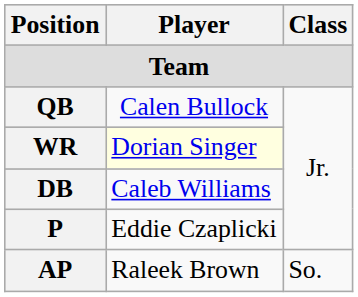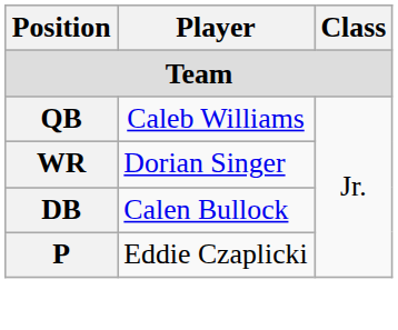 <table class="wikitable">
 <tr>
 <th>Position</th>
 <th>Player</th>
 <th>Class</th>
 </tr>
 <tr>
 <td colspan="3" style="text-align:center; background:#ddd;"><strong>Team</strong></td>
 </tr>
 <tr style="text-align:center;">
 <th rowspan="1">QB</th>
-<td><a href='#'>Calen Bullock</a></td>
+<td><a href='#'>Caleb Williams</a></td>
 <td rowspan="4">Jr.</td>
 </tr>
 <tr>
 <th rowspan="1">WR</th>
-<td style="background: lightyellow;"><a href='#'>Dorian Singer</a></td>
+<td><a href='#'>Dorian Singer</a></td>
 </tr>
 <tr>
 <th>DB</th>
-<td><a href='#'>Caleb Williams</a></td>
+<td><a href='#'>Calen Bullock</a></td>
 </tr>
 <tr>
 <th>P</th>
 <td>Eddie Czaplicki</td>
 </tr>
-<tr>
-<th>AP</th>
-<td>Raleek Brown</td>
-<td>So.</td>
-</tr>
 </table>
